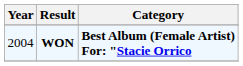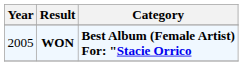 <table class="wikitable"|width=100%>
 <tr bgcolor="#CCCCCC">
 <th align="left">Year</th>
 <th align="left">Result</th>
 <th align="center">Category</th>
 </tr>
 <tr>
 </tr>
 <tr bgcolor="#F0F8FF">
-<td align="left">2004</td>
+<td align="left">2005</td>
 <td align="center"><strong>WON</strong></td>
 <td align="left"><strong>Best Album (Female Artist) <br> For: "<a href='#'>Stacie Orrico</a></strong></td>
 </tr>
 <tr>
 </tr>
 </table>
